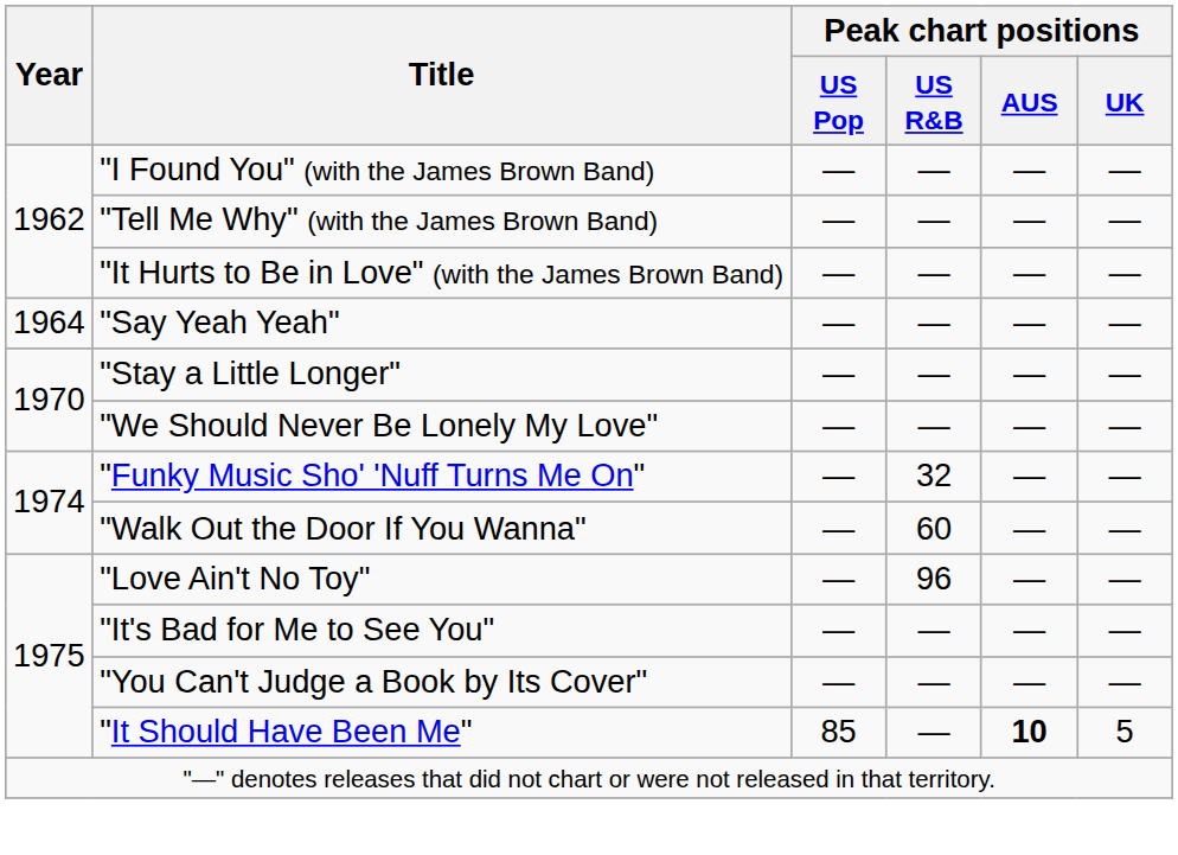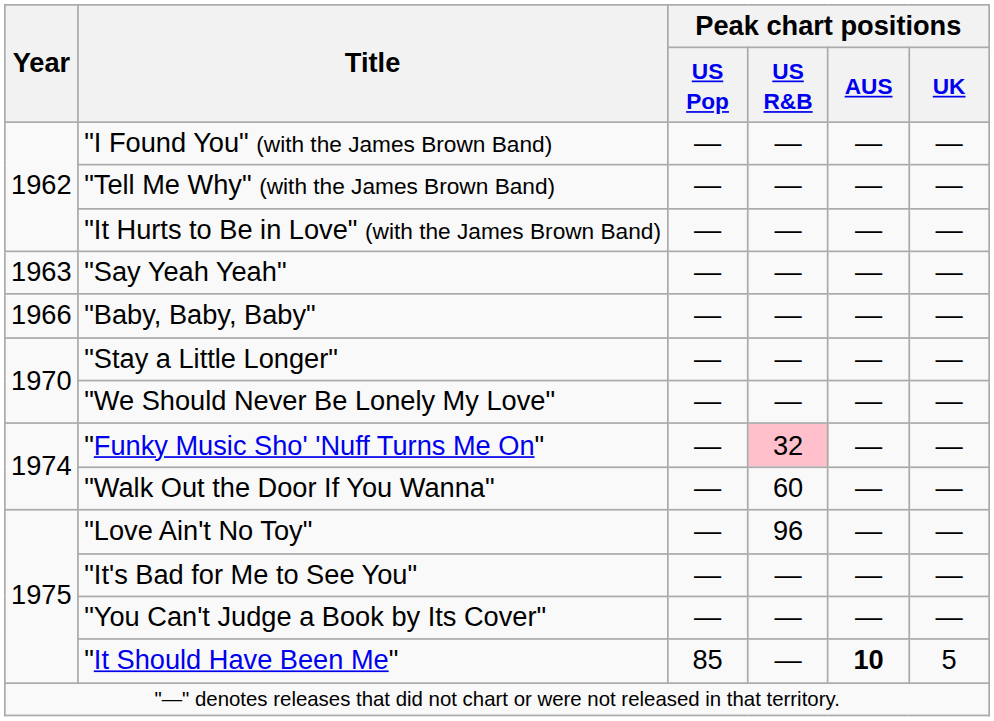 <table class="wikitable">
 <tr>
 <th scope="col" rowspan="2">Year</th>
 <th scope="col" rowspan="2">Title</th>
 <th scope="col" colspan="4">Peak chart positions</th>
 </tr>
 <tr>
 <th style="width:40px;"><small><a href='#'>US Pop</a></small><br></th>
 <th style="width:40px;"><small><a href='#'>US R&B</a></small><br></th>
 <th style="width:40px;"><small><a href='#'>AUS</a></small><br></th>
 <th style="width:40px;"><small><a href='#'>UK</a></small><br></th>
 </tr>
 <tr>
 <td rowspan="3">1962</td>
 <td>"I Found You" <small>(with the James Brown Band)</small></td>
 <td align=center>―</td>
 <td align=center>―</td>
 <td align=center>―</td>
 <td align=center>―</td>
 </tr>
 <tr>
 <td>"Tell Me Why" <small>(with the James Brown Band)</small></td>
 <td align=center>―</td>
 <td align=center>―</td>
 <td align=center>―</td>
 <td align=center>―</td>
 </tr>
 <tr>
 <td>"It Hurts to Be in Love" <small>(with the James Brown Band)</small></td>
 <td align=center>―</td>
 <td align=center>―</td>
 <td align=center>―</td>
 <td align=center>―</td>
 </tr>
 <tr>
-<td rowspan="1">1964</td>
+<td rowspan="1">1963</td>
 <td>"Say Yeah Yeah"</td>
+<td align=center>―</td>
+<td align=center>―</td>
+<td align=center>―</td>
+<td align=center>―</td>
+</tr>
+<tr>
+<td rowspan="1">1966</td>
+<td>"Baby, Baby, Baby"</td>
 <td align=center>―</td>
 <td align=center>―</td>
 <td align=center>―</td>
 <td align=center>―</td>
 </tr>
 <tr>
 <td rowspan="2">1970</td>
 <td>"Stay a Little Longer"</td>
 <td align=center>―</td>
 <td align=center>―</td>
 <td align=center>―</td>
 <td align=center>―</td>
 </tr>
 <tr>
 <td>"We Should Never Be Lonely My Love"</td>
 <td align=center>―</td>
 <td align=center>―</td>
 <td align=center>―</td>
 <td align=center>―</td>
 </tr>
 <tr>
 <td rowspan="2">1974</td>
 <td>"<a href='#'>Funky Music Sho' 'Nuff Turns Me On</a>"</td>
 <td align=center>―</td>
-<td align=center>32</td>
+<td align=center style="background: pink;">32</td>
 <td align=center>―</td>
 <td align=center>―</td>
 </tr>
 <tr>
 <td>"Walk Out the Door If You Wanna"</td>
 <td align=center>―</td>
 <td align=center>60</td>
 <td align=center>―</td>
 <td align=center>―</td>
 </tr>
 <tr>
 <td rowspan="4">1975</td>
 <td>"Love Ain't No Toy"</td>
 <td align=center>―</td>
 <td align=center>96</td>
 <td align=center>―</td>
 <td align=center>―</td>
 </tr>
 <tr>
 <td>"It's Bad for Me to See You"</td>
 <td align=center>―</td>
 <td align=center>―</td>
 <td align=center>―</td>
 <td align=center>―</td>
 </tr>
 <tr>
 <td>"You Can't Judge a Book by Its Cover"</td>
 <td align=center>―</td>
 <td align=center>―</td>
 <td align=center>―</td>
 <td align=center>―</td>
 </tr>
 <tr>
 <td>"<a href='#'>It Should Have Been Me</a>"</td>
 <td align=center>85</td>
 <td align=center>―</td>
 <td align=center><strong>10</strong></td>
 <td align=center>5</td>
 </tr>
 <tr>
 <td colspan="6" style="text-align:center; font-size:9pt;">"—" denotes releases that did not chart or were not released in that territory.</td>
 </tr>
 </table>
